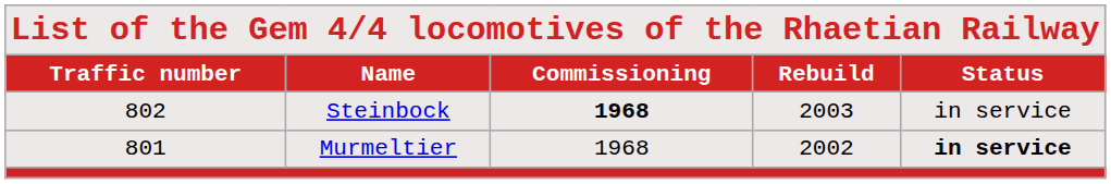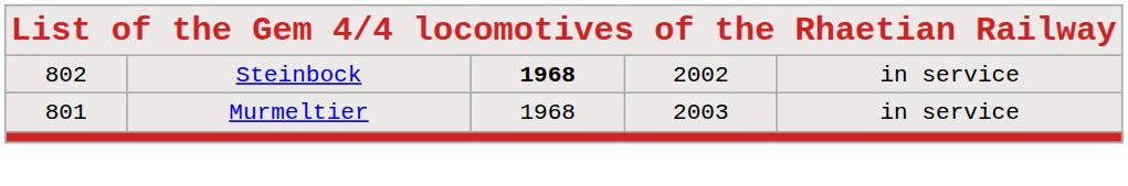 <table class="wikitable">
 <tr bgcolor="#EEE9E9" align="center" span style="color:#D22222">
 <td colspan="5"><big><big><strong>List of the Gem 4/4 locomotives of the Rhaetian Railway</strong></big></big></td>
-</tr>
-<tr bgcolor="#D22222" align="center" span style="color:#ffffff">
-<td><strong>Traffic number</strong></td>
-<td><strong>Name</strong></td>
-<td><strong>Commissioning</strong></td>
-<td><strong>Rebuild</strong></td>
-<td><strong>Status</strong></td>
 </tr>
 <tr bgcolor="#EEE9E9" align="center">
 <td>802</td>
 <td><a href='#'>Steinbock</a></td>
 <td><strong>1968</strong></td>
-<td>2003</td>
+<td>2002</td>
 <td>in service</td>
 </tr>
 <tr bgcolor="#EEE9E9" align="center">
 <td>801</td>
 <td><a href='#'>Murmeltier</a></td>
 <td>1968</td>
-<td>2002</td>
-<td><strong>in service</strong></td>
+<td>2003</td>
+<td>in service</td>
 </tr>
 <tr bgcolor="#D22222" align="center" span style="color:#ffffff">
 <td colspan = "5"></td>
 </tr>
 </table>
